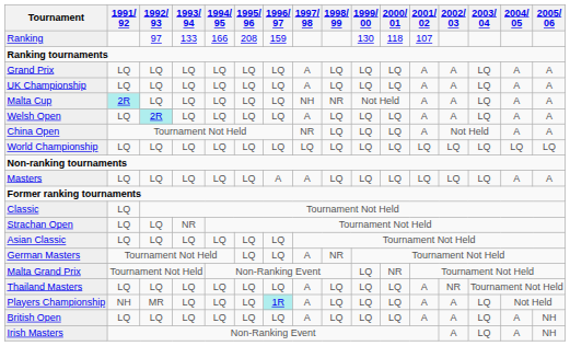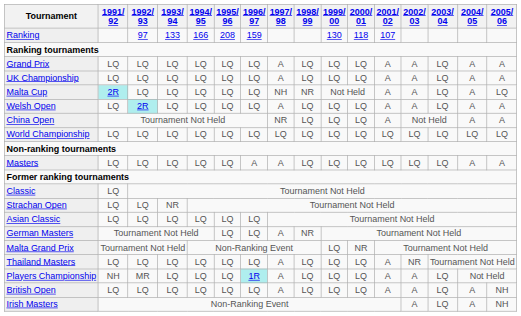 <table class="wikitable" style="font-size:85%;">
 <tr>
 <th>Tournament</th>
 <th><a href='#'>1991/<br>92</a></th>
 <th><a href='#'>1992/<br>93</a></th>
 <th><a href='#'>1993/<br>94</a></th>
 <th><a href='#'>1994/<br>95</a></th>
 <th><a href='#'>1995/<br>96</a></th>
 <th><a href='#'>1996/<br>97</a></th>
 <th><a href='#'>1997/<br>98</a></th>
 <th><a href='#'>1998/<br>99</a></th>
 <th><a href='#'>1999/<br>00</a></th>
 <th><a href='#'>2000/<br>01</a></th>
 <th><a href='#'>2001/<br>02</a></th>
 <th><a href='#'>2002/<br>03</a></th>
 <th><a href='#'>2003/<br>04</a></th>
 <th><a href='#'>2004/<br>05</a></th>
 <th><a href='#'>2005/<br>06</a></th>
 </tr>
 <tr>
 <td style="background:#EFEFEF;"><a href='#'>Ranking</a></td>
 <td align="center"></td>
 <td align="center"><a href='#'>97</a></td>
 <td align="center"><a href='#'>133</a></td>
 <td align="center"><a href='#'>166</a></td>
 <td align="center"><a href='#'>208</a></td>
 <td align="center"><a href='#'>159</a></td>
 <td align="center"></td>
 <td align="center"></td>
 <td align="center"><a href='#'>130</a></td>
 <td align="center"><a href='#'>118</a></td>
 <td align="center"><a href='#'>107</a></td>
 <td align="center"></td>
 <td align="center"></td>
 <td align="center"></td>
 <td align="center"></td>
 </tr>
 <tr>
 <td colspan="20"><strong>Ranking tournaments</strong></td>
 </tr>
 <tr>
 <td style="background:#EFEFEF;"><a href='#'>Grand Prix</a></td>
 <td align="center" style="color:#555555;">LQ</td>
 <td align="center" style="color:#555555;">LQ</td>
 <td align="center" style="color:#555555;">LQ</td>
 <td align="center" style="color:#555555;">LQ</td>
 <td align="center" style="color:#555555;">LQ</td>
 <td align="center" style="color:#555555;">LQ</td>
 <td align="center" style="color:#555555;">A</td>
 <td align="center" style="color:#555555;">LQ</td>
 <td align="center" style="color:#555555;">LQ</td>
 <td align="center" style="color:#555555;">LQ</td>
 <td align="center" style="color:#555555;">A</td>
 <td align="center" style="color:#555555;">A</td>
 <td align="center" style="color:#555555;">LQ</td>
 <td align="center" style="color:#555555;">A</td>
 <td align="center" style="color:#555555;">A</td>
 </tr>
 <tr>
 <td style="background:#EFEFEF;"><a href='#'>UK Championship</a></td>
 <td align="center" style="color:#555555;">LQ</td>
 <td align="center" style="color:#555555;">LQ</td>
 <td align="center" style="color:#555555;">LQ</td>
 <td align="center" style="color:#555555;">LQ</td>
 <td align="center" style="color:#555555;">LQ</td>
 <td align="center" style="color:#555555;">LQ</td>
 <td align="center" style="color:#555555;">A</td>
 <td align="center" style="color:#555555;">LQ</td>
 <td align="center" style="color:#555555;">LQ</td>
 <td align="center" style="color:#555555;">LQ</td>
 <td align="center" style="color:#555555;">A</td>
 <td align="center" style="color:#555555;">A</td>
 <td align="center" style="color:#555555;">LQ</td>
 <td align="center" style="color:#555555;">A</td>
 <td align="center" style="color:#555555;">A</td>
 </tr>
 <tr>
 <td style="background:#EFEFEF;"><a href='#'>Malta Cup</a></td>
 <td align="center" style="background:#afeeee;"><a href='#'>2R</a></td>
 <td align="center" style="color:#555555;">LQ</td>
 <td align="center" style="color:#555555;">LQ</td>
 <td align="center" style="color:#555555;">LQ</td>
 <td align="center" style="color:#555555;">LQ</td>
 <td align="center" style="color:#555555;">LQ</td>
 <td align="center" style="color:#555555;">NH</td>
 <td align="center" style="color:#555555;">NR</td>
 <td colspan="2" align="center" style="color:#555555;">Not Held</td>
 <td align="center" style="color:#555555;">A</td>
 <td align="center" style="color:#555555;">A</td>
 <td align="center" style="color:#555555;">LQ</td>
 <td align="center" style="color:#555555;">A</td>
-<td align="center" style="color:#555555;">A</td>
+<td align="center" style="color:#555555;">LQ</td>
 </tr>
 <tr>
 <td style="background:#EFEFEF;"><a href='#'>Welsh Open</a></td>
 <td align="center" style="color:#555555;">LQ</td>
 <td align="center" style="background:#afeeee;"><a href='#'>2R</a></td>
 <td align="center" style="color:#555555;">LQ</td>
 <td align="center" style="color:#555555;">LQ</td>
 <td align="center" style="color:#555555;">LQ</td>
 <td align="center" style="color:#555555;">LQ</td>
 <td align="center" style="color:#555555;">A</td>
 <td align="center" style="color:#555555;">LQ</td>
 <td align="center" style="color:#555555;">LQ</td>
 <td align="center" style="color:#555555;">LQ</td>
 <td align="center" style="color:#555555;">A</td>
 <td align="center" style="color:#555555;">A</td>
 <td align="center" style="color:#555555;">LQ</td>
 <td align="center" style="color:#555555;">A</td>
 <td align="center" style="color:#555555;">A</td>
 </tr>
 <tr>
 <td style="background:#EFEFEF;"><a href='#'>China Open</a></td>
 <td colspan="6" align="center" style="color:#555555;">Tournament Not Held</td>
 <td align="center" style="color:#555555;">NR</td>
 <td align="center" style="color:#555555;">LQ</td>
 <td align="center" style="color:#555555;">LQ</td>
 <td align="center" style="color:#555555;">LQ</td>
 <td align="center" style="color:#555555;">A</td>
 <td colspan="2" align="center" style="color:#555555;">Not Held</td>
 <td align="center" style="color:#555555;">A</td>
 <td align="center" style="color:#555555;">A</td>
 </tr>
 <tr>
 <td style="background:#EFEFEF;"><a href='#'>World Championship</a></td>
 <td align="center" style="color:#555555;">LQ</td>
 <td align="center" style="color:#555555;">LQ</td>
 <td align="center" style="color:#555555;">LQ</td>
 <td align="center" style="color:#555555;">LQ</td>
 <td align="center" style="color:#555555;">LQ</td>
 <td align="center" style="color:#555555;">LQ</td>
 <td align="center" style="color:#555555;">LQ</td>
 <td align="center" style="color:#555555;">LQ</td>
 <td align="center" style="color:#555555;">LQ</td>
 <td align="center" style="color:#555555;">LQ</td>
 <td align="center" style="color:#555555;">LQ</td>
 <td align="center" style="color:#555555;">LQ</td>
 <td align="center" style="color:#555555;">LQ</td>
 <td align="center" style="color:#555555;">LQ</td>
 <td align="center" style="color:#555555;">LQ</td>
 </tr>
 <tr>
 <td colspan="20"><strong>Non-ranking tournaments</strong></td>
 </tr>
 <tr>
 <td style="background:#EFEFEF;"><a href='#'>Masters</a></td>
 <td align="center" style="color:#555555;">LQ</td>
 <td align="center" style="color:#555555;">LQ</td>
 <td align="center" style="color:#555555;">LQ</td>
 <td align="center" style="color:#555555;">LQ</td>
 <td align="center" style="color:#555555;">LQ</td>
 <td align="center" style="color:#555555;">A</td>
 <td align="center" style="color:#555555;">A</td>
 <td align="center" style="color:#555555;">LQ</td>
 <td align="center" style="color:#555555;">LQ</td>
 <td align="center" style="color:#555555;">LQ</td>
 <td align="center" style="color:#555555;">LQ</td>
 <td align="center" style="color:#555555;">LQ</td>
 <td align="center" style="color:#555555;">LQ</td>
 <td align="center" style="color:#555555;">A</td>
 <td align="center" style="color:#555555;">A</td>
 </tr>
 <tr>
 <td colspan="20"><strong>Former ranking tournaments</strong></td>
 </tr>
 <tr>
 <td style="background:#EFEFEF;"><a href='#'>Classic</a></td>
 <td align="center" style="color:#555555;">LQ</td>
 <td colspan="20" align="center" style="color:#555555;">Tournament Not Held</td>
 </tr>
 <tr>
 <td style="background:#EFEFEF;"><a href='#'>Strachan Open</a></td>
 <td align="center" style="color:#555555;">LQ</td>
 <td align="center" style="color:#555555;">LQ</td>
 <td align="center" style="color:#555555;">NR</td>
 <td colspan="20" align="center" style="color:#555555;">Tournament Not Held</td>
 </tr>
 <tr>
 <td style="background:#EFEFEF;"><a href='#'>Asian Classic</a></td>
 <td align="center" style="color:#555555;">LQ</td>
 <td align="center" style="color:#555555;">LQ</td>
 <td align="center" style="color:#555555;">LQ</td>
 <td align="center" style="color:#555555;">LQ</td>
 <td align="center" style="color:#555555;">LQ</td>
 <td align="center" style="color:#555555;">LQ</td>
 <td colspan="20" align="center" style="color:#555555;">Tournament Not Held</td>
 </tr>
 <tr>
 <td style="background:#EFEFEF;"><a href='#'>German Masters</a></td>
 <td colspan="4" align="center" style="color:#555555;">Tournament Not Held</td>
 <td align="center" style="color:#555555;">LQ</td>
 <td align="center" style="color:#555555;">LQ</td>
 <td align="center" style="color:#555555;">A</td>
 <td align="center" style="color:#555555;">NR</td>
 <td colspan="20" align="center" style="color:#555555;">Tournament Not Held</td>
 </tr>
 <tr>
 <td style="background:#EFEFEF;"><a href='#'>Malta Grand Prix</a></td>
 <td colspan="3" align="center" style="color:#555555;">Tournament Not Held</td>
 <td colspan="5" align="center" style="color:#555555;">Non-Ranking Event</td>
 <td align="center" style="color:#555555;">LQ</td>
 <td align="center" style="color:#555555;">NR</td>
 <td colspan="20" align="center" style="color:#555555;">Tournament Not Held</td>
 </tr>
 <tr>
 <td style="background:#EFEFEF;"><a href='#'>Thailand Masters</a></td>
 <td align="center" style="color:#555555;">LQ</td>
 <td align="center" style="color:#555555;">LQ</td>
 <td align="center" style="color:#555555;">LQ</td>
 <td align="center" style="color:#555555;">LQ</td>
 <td align="center" style="color:#555555;">LQ</td>
 <td align="center" style="color:#555555;">LQ</td>
 <td align="center" style="color:#555555;">A</td>
 <td align="center" style="color:#555555;">LQ</td>
 <td align="center" style="color:#555555;">LQ</td>
 <td align="center" style="color:#555555;">LQ</td>
 <td align="center" style="color:#555555;">A</td>
 <td align="center" style="color:#555555;">NR</td>
 <td colspan="20" align="center" style="color:#555555;">Tournament Not Held</td>
 </tr>
 <tr>
 <td style="background:#EFEFEF;"><a href='#'>Players Championship</a></td>
 <td align="center" style="color:#555555;">NH</td>
 <td align="center" style="color:#555555;">MR</td>
 <td align="center" style="color:#555555;">LQ</td>
 <td align="center" style="color:#555555;">LQ</td>
 <td align="center" style="color:#555555;">LQ</td>
 <td align="center" style="background:#afeeee;"><a href='#'>1R</a></td>
 <td align="center" style="color:#555555;">A</td>
 <td align="center" style="color:#555555;">LQ</td>
 <td align="center" style="color:#555555;">LQ</td>
 <td align="center" style="color:#555555;">LQ</td>
 <td align="center" style="color:#555555;">A</td>
 <td align="center" style="color:#555555;">A</td>
 <td align="center" style="color:#555555;">LQ</td>
 <td colspan="20" align="center" style="color:#555555;">Not Held</td>
 </tr>
 <tr>
 <td style="background:#EFEFEF;"><a href='#'>British Open</a></td>
 <td align="center" style="color:#555555;">LQ</td>
 <td align="center" style="color:#555555;">LQ</td>
 <td align="center" style="color:#555555;">LQ</td>
 <td align="center" style="color:#555555;">LQ</td>
 <td align="center" style="color:#555555;">LQ</td>
 <td align="center" style="color:#555555;">LQ</td>
 <td align="center" style="color:#555555;">A</td>
 <td align="center" style="color:#555555;">LQ</td>
 <td align="center" style="color:#555555;">LQ</td>
 <td align="center" style="color:#555555;">LQ</td>
 <td align="center" style="color:#555555;">A</td>
 <td align="center" style="color:#555555;">A</td>
 <td align="center" style="color:#555555;">LQ</td>
 <td align="center" style="color:#555555;">A</td>
 <td colspan="20" align="center" style="color:#555555;">NH</td>
 </tr>
 <tr>
 <td style="background:#EFEFEF;"><a href='#'>Irish Masters</a></td>
 <td colspan="11" align="center" style="color:#555555;">Non-Ranking Event</td>
 <td align="center" style="color:#555555;">A</td>
 <td align="center" style="color:#555555;">LQ</td>
 <td align="center" style="color:#555555;">A</td>
 <td colspan="20" align="center" style="color:#555555;">NH</td>
 </tr>
 </table>
